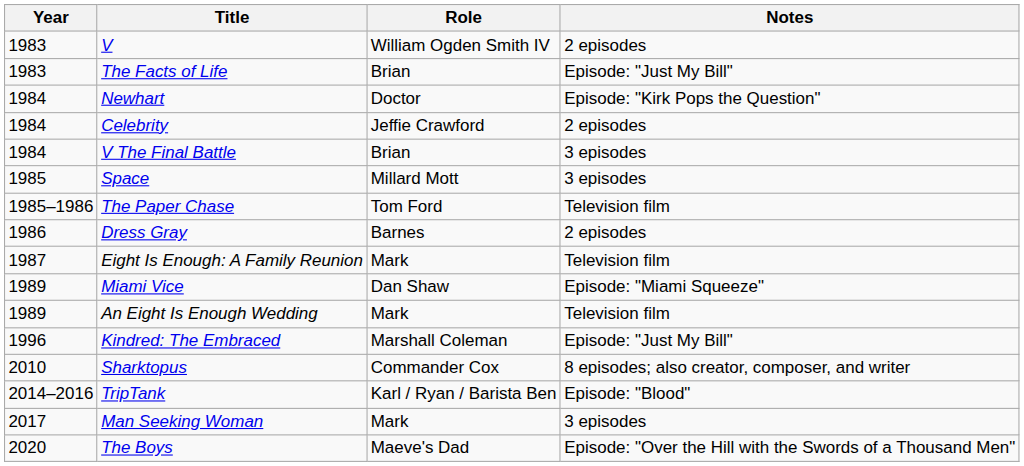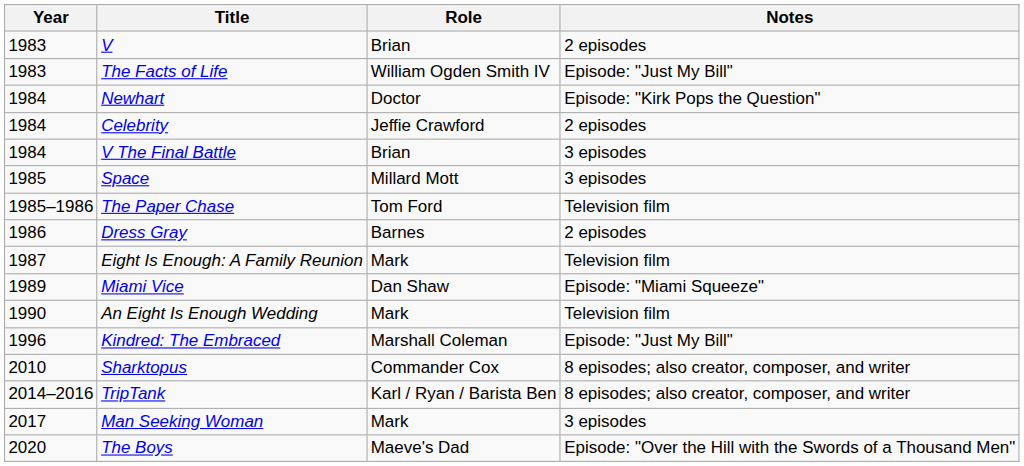 <table class="wikitable sortable">
 <tr>
 <th>Year</th>
 <th>Title</th>
 <th>Role</th>
 <th>Notes</th>
 </tr>
 <tr>
 <td>1983</td>
 <td><a href='#'><em>V</em></a></td>
-<td>William Ogden Smith IV</td>
+<td>Brian</td>
 <td>2 episodes</td>
 </tr>
 <tr>
 <td>1983</td>
 <td><a href='#'><em>The Facts of Life</em></a></td>
-<td>Brian</td>
+<td>William Ogden Smith IV</td>
 <td>Episode: "Just My Bill"</td>
 </tr>
 <tr>
 <td>1984</td>
 <td><em><a href='#'>Newhart</a></em></td>
 <td>Doctor</td>
 <td>Episode: "Kirk Pops the Question"</td>
 </tr>
 <tr>
 <td>1984</td>
 <td><a href='#'><em>Celebrity</em></a></td>
 <td>Jeffie Crawford</td>
 <td>2 episodes</td>
 </tr>
 <tr>
 <td>1984</td>
 <td><em><a href='#'>V The Final Battle</a></em></td>
 <td>Brian</td>
 <td>3 episodes</td>
 </tr>
 <tr>
 <td>1985</td>
 <td><a href='#'><em>Space</em></a></td>
 <td>Millard Mott</td>
 <td>3 episodes</td>
 </tr>
 <tr>
 <td>1985–1986</td>
 <td><a href='#'><em>The Paper Chase</em></a></td>
 <td>Tom Ford</td>
 <td>Television film</td>
 </tr>
 <tr>
 <td>1986</td>
 <td><em><a href='#'>Dress Gray</a></em></td>
 <td>Barnes</td>
 <td>2 episodes</td>
 </tr>
 <tr>
 <td>1987</td>
 <td><em>Eight Is Enough: A Family Reunion</em></td>
 <td>Mark</td>
 <td>Television film</td>
 </tr>
 <tr>
 <td>1989</td>
 <td><em><a href='#'>Miami Vice</a></em></td>
 <td>Dan Shaw</td>
 <td>Episode: "Miami Squeeze"</td>
 </tr>
 <tr>
-<td>1989</td>
+<td>1990</td>
 <td><em>An Eight Is Enough Wedding</em></td>
 <td>Mark</td>
 <td>Television film</td>
 </tr>
 <tr>
 <td>1996</td>
 <td><em><a href='#'>Kindred: The Embraced</a></em></td>
 <td>Marshall Coleman</td>
 <td>Episode: "Just My Bill"</td>
 </tr>
 <tr>
 <td>2010</td>
 <td><em><a href='#'>Sharktopus</a></em></td>
 <td>Commander Cox</td>
 <td>8 episodes; also creator, composer, and writer</td>
 </tr>
 <tr>
 <td>2014–2016</td>
 <td><em><a href='#'>TripTank</a></em></td>
 <td>Karl / Ryan / Barista Ben</td>
-<td>Episode: "Blood"</td>
+<td>8 episodes; also creator, composer, and writer</td>
 </tr>
 <tr>
 <td>2017</td>
 <td><em><a href='#'>Man Seeking Woman</a></em></td>
 <td>Mark</td>
 <td>3 episodes</td>
 </tr>
 <tr>
 <td>2020</td>
 <td><em><a href='#'>The Boys</a></em></td>
 <td>Maeve's Dad</td>
 <td>Episode: "Over the Hill with the Swords of a Thousand Men"</td>
 </tr>
 </table>
